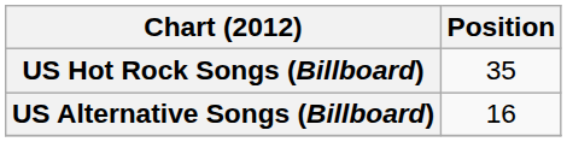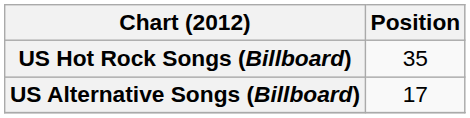 <table class="wikitable plainrowheaders sortable" style="text-align:center;">
 <tr>
 <th>Chart (2012)</th>
 <th>Position</th>
 </tr>
 <tr>
 <th scope="row">US Hot Rock Songs (<em>Billboard</em>)</th>
 <td style="text-align:center;">35</td>
 </tr>
 <tr>
 <th scope="row">US Alternative Songs (<em>Billboard</em>)</th>
-<td style="text-align:center;">16</td>
+<td style="text-align:center;">17</td>
 </tr>
 <tr>
 </tr>
 </table>
